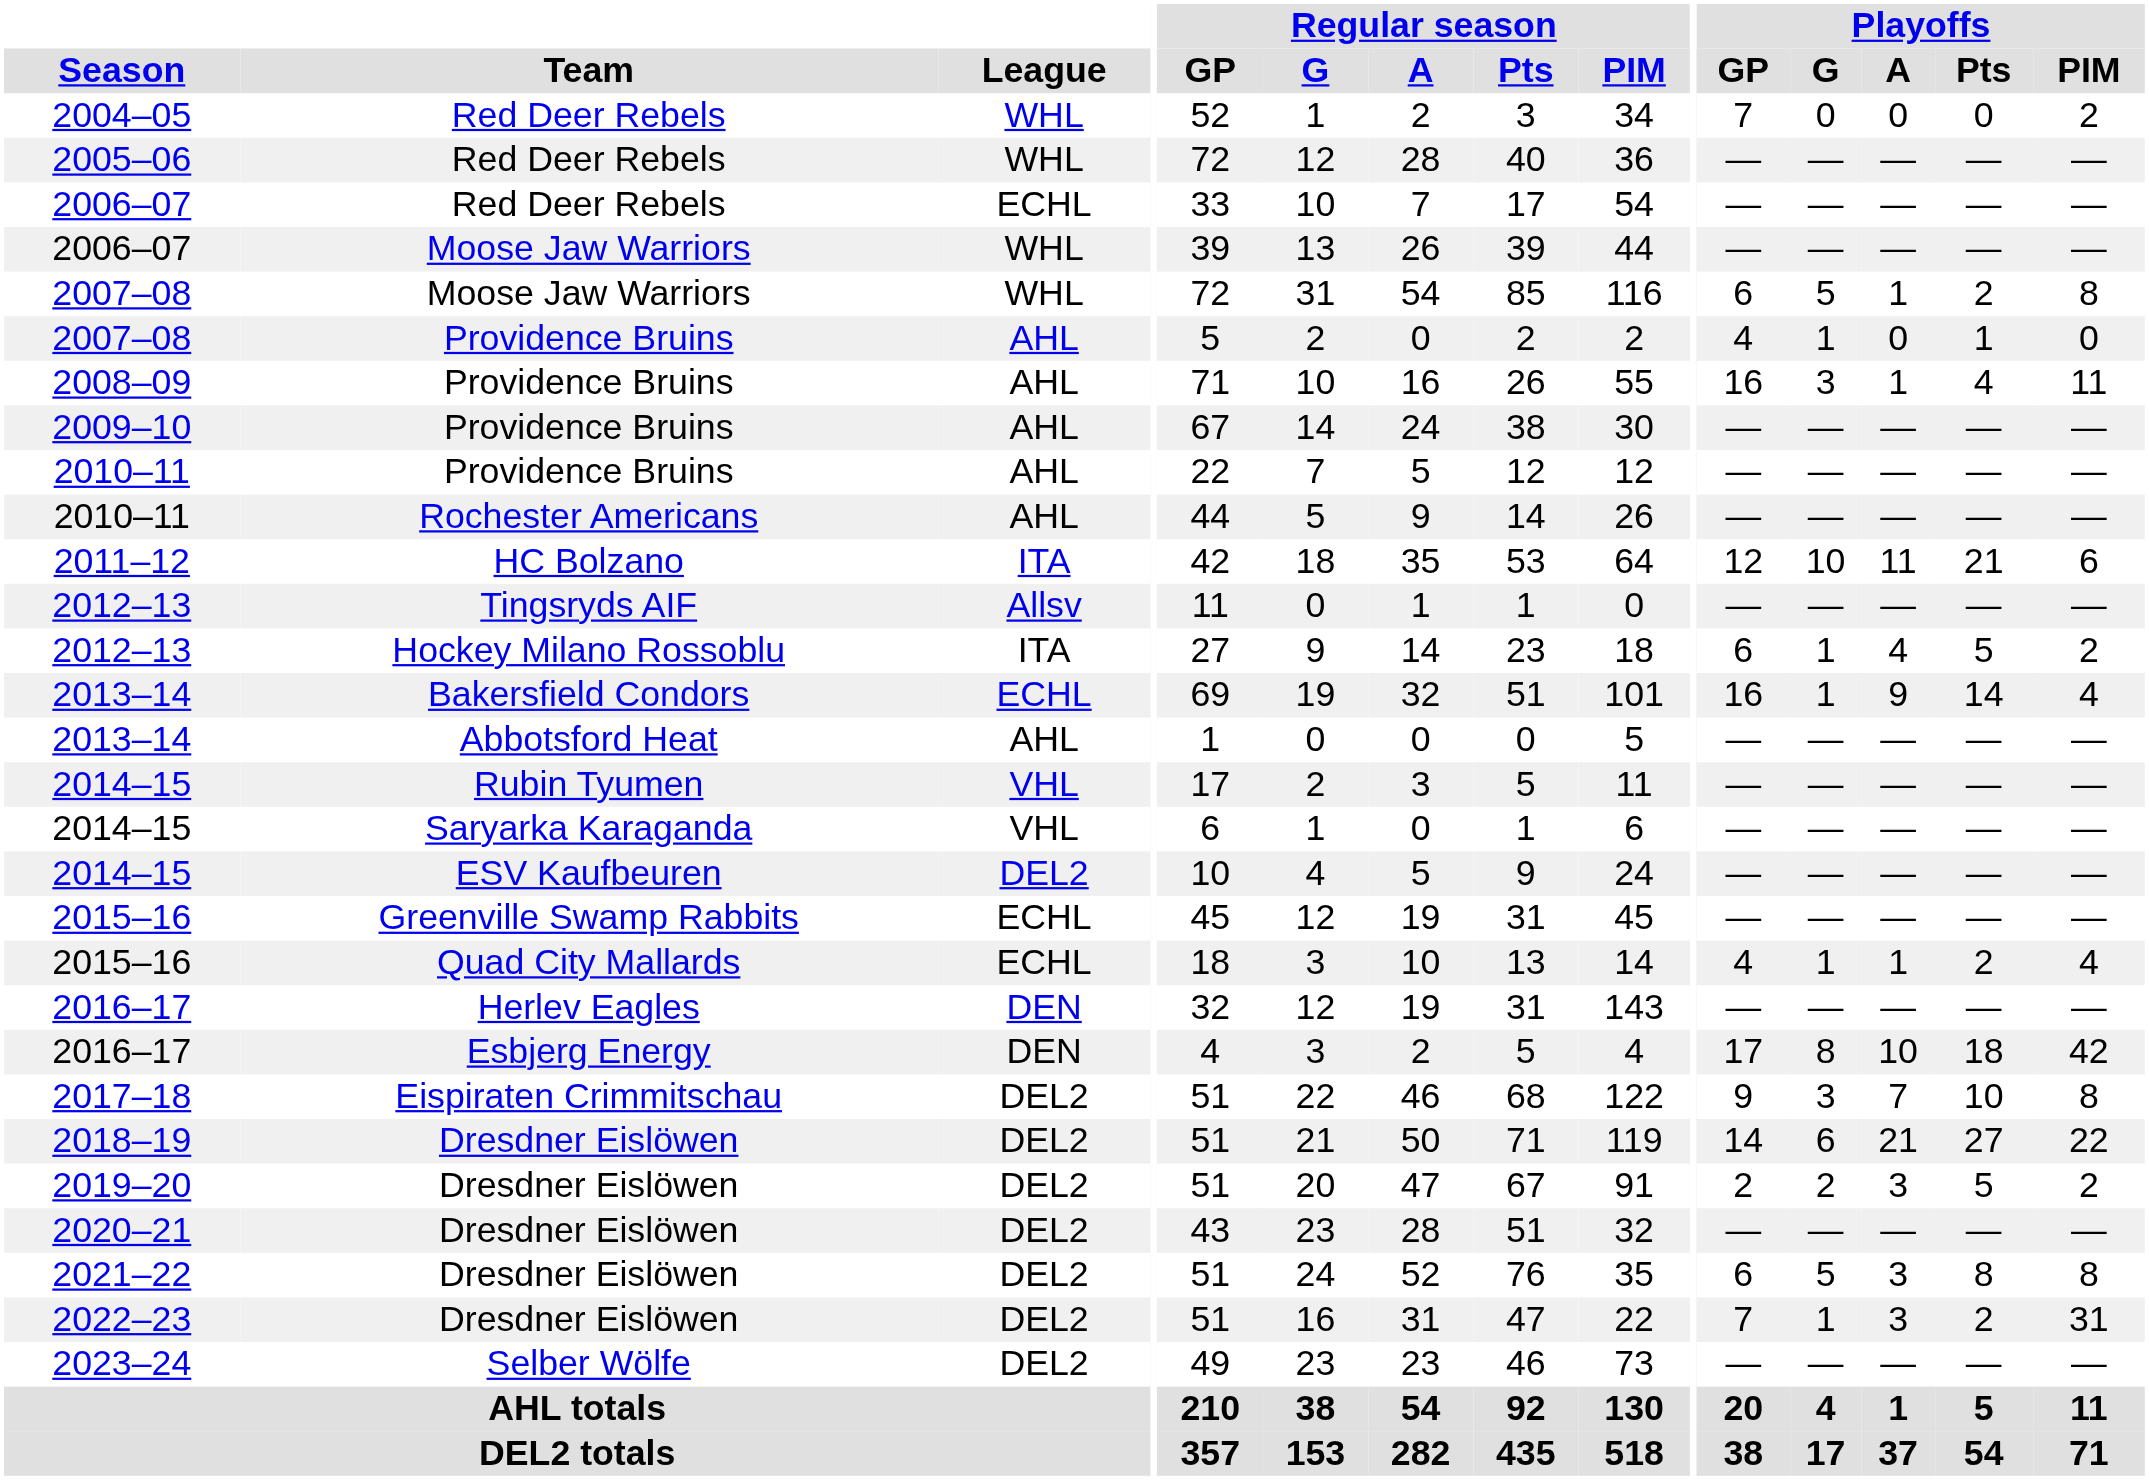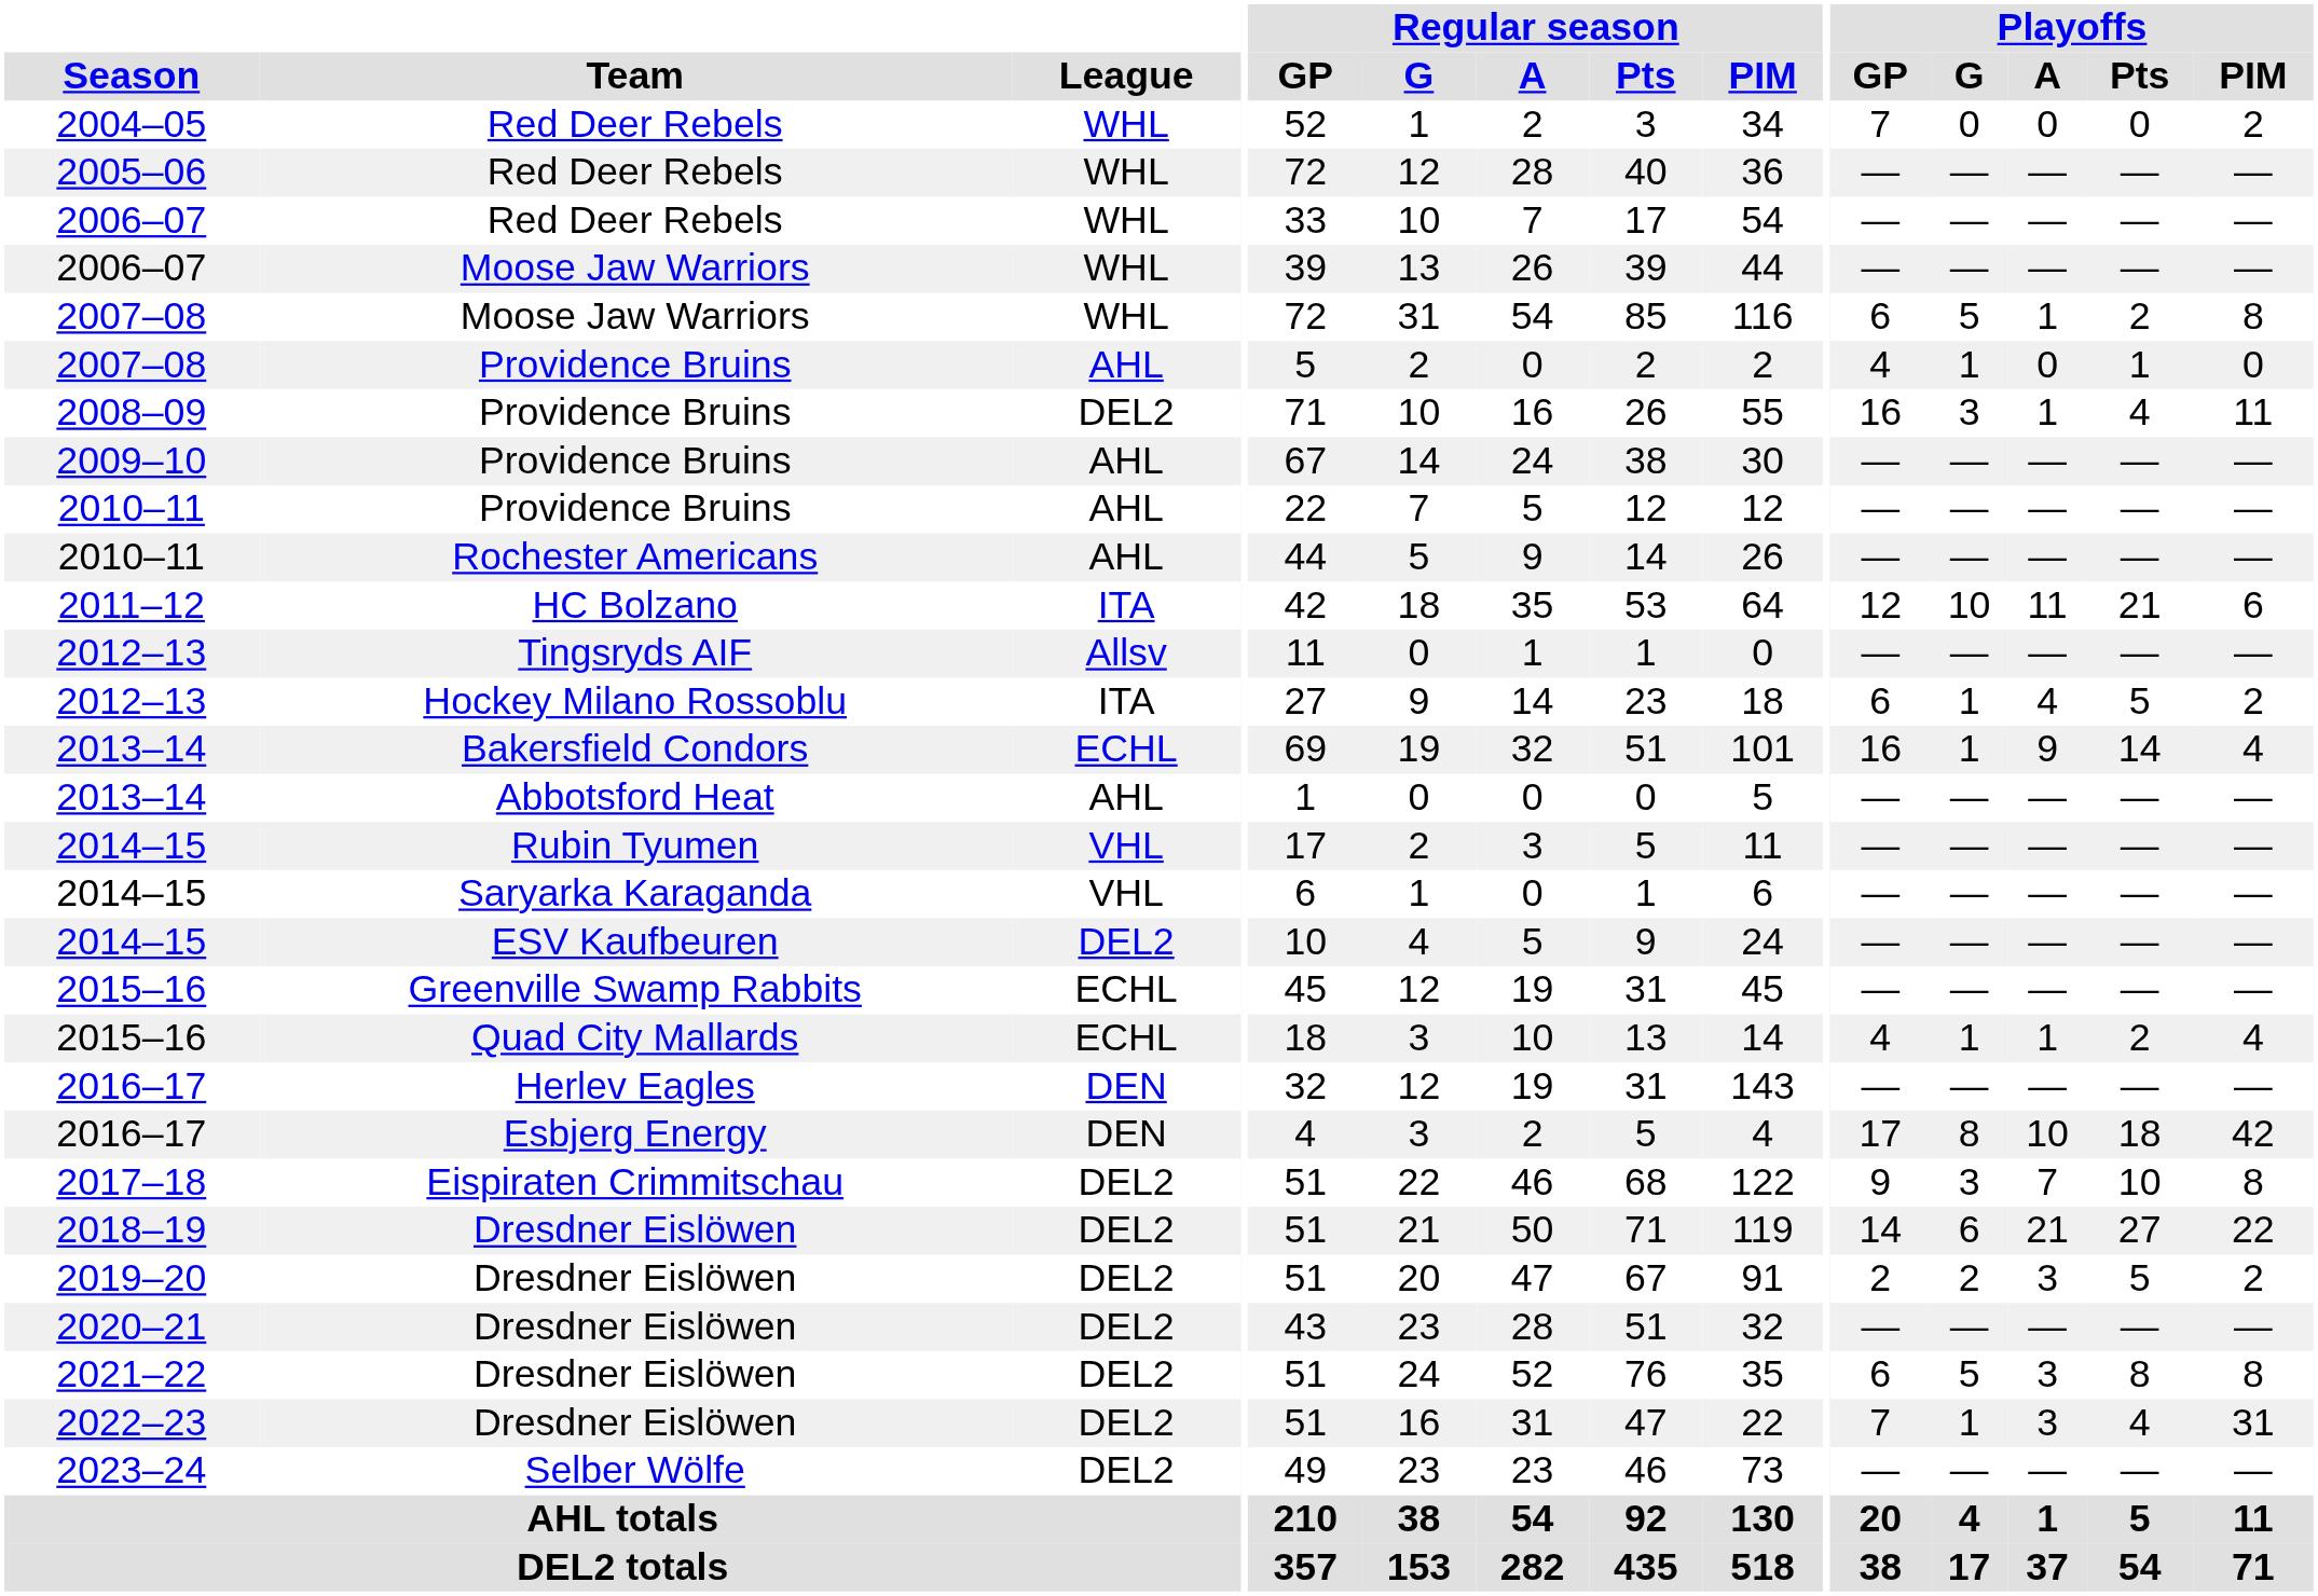 <table border="0" cellpadding="1" cellspacing="0" style="text-align:center; width:60em">
 <tr bgcolor="#e0e0e0">
 <th colspan="3" bgcolor="#ffffff"></th>
 <th rowspan="99" bgcolor="#ffffff"></th>
 <th colspan="5"><a href='#'>Regular season</a></th>
 <th rowspan="99" bgcolor="#ffffff"></th>
 <th colspan="5"><a href='#'>Playoffs</a></th>
 </tr>
 <tr bgcolor="#e0e0e0">
 <th><a href='#'>Season</a></th>
 <th>Team</th>
 <th>League</th>
 <th>GP</th>
 <th><a href='#'>G</a></th>
 <th><a href='#'>A</a></th>
 <th><a href='#'>Pts</a></th>
 <th><a href='#'>PIM</a></th>
 <th>GP</th>
 <th>G</th>
 <th>A</th>
 <th>Pts</th>
 <th>PIM</th>
 </tr>
 <tr>
 <td><a href='#'>2004–05</a></td>
 <td><a href='#'>Red Deer Rebels</a></td>
 <td><a href='#'>WHL</a></td>
 <td>52</td>
 <td>1</td>
 <td>2</td>
 <td>3</td>
 <td>34</td>
 <td>7</td>
 <td>0</td>
 <td>0</td>
 <td>0</td>
 <td>2</td>
 </tr>
 <tr bgcolor="#f0f0f0">
 <td><a href='#'>2005–06</a></td>
 <td>Red Deer Rebels</td>
 <td>WHL</td>
 <td>72</td>
 <td>12</td>
 <td>28</td>
 <td>40</td>
 <td>36</td>
 <td>—</td>
 <td>—</td>
 <td>—</td>
 <td>—</td>
 <td>—</td>
 </tr>
 <tr>
 <td><a href='#'>2006–07</a></td>
 <td>Red Deer Rebels</td>
-<td>ECHL</td>
+<td>WHL</td>
 <td>33</td>
 <td>10</td>
 <td>7</td>
 <td>17</td>
 <td>54</td>
 <td>—</td>
 <td>—</td>
 <td>—</td>
 <td>—</td>
 <td>—</td>
 </tr>
 <tr bgcolor="#f0f0f0">
 <td>2006–07</td>
 <td><a href='#'>Moose Jaw Warriors</a></td>
 <td>WHL</td>
 <td>39</td>
 <td>13</td>
 <td>26</td>
 <td>39</td>
 <td>44</td>
 <td>—</td>
 <td>—</td>
 <td>—</td>
 <td>—</td>
 <td>—</td>
 </tr>
 <tr>
 <td><a href='#'>2007–08</a></td>
 <td>Moose Jaw Warriors</td>
 <td>WHL</td>
 <td>72</td>
 <td>31</td>
 <td>54</td>
 <td>85</td>
 <td>116</td>
 <td>6</td>
 <td>5</td>
 <td>1</td>
 <td>2</td>
 <td>8</td>
 </tr>
 <tr bgcolor="#f0f0f0">
 <td><a href='#'>2007–08</a></td>
 <td><a href='#'>Providence Bruins</a></td>
 <td><a href='#'>AHL</a></td>
 <td>5</td>
 <td>2</td>
 <td>0</td>
 <td>2</td>
 <td>2</td>
 <td>4</td>
 <td>1</td>
 <td>0</td>
 <td>1</td>
 <td>0</td>
 </tr>
 <tr>
 <td><a href='#'>2008–09</a></td>
 <td>Providence Bruins</td>
-<td>AHL</td>
+<td>DEL2</td>
 <td>71</td>
 <td>10</td>
 <td>16</td>
 <td>26</td>
 <td>55</td>
 <td>16</td>
 <td>3</td>
 <td>1</td>
 <td>4</td>
 <td>11</td>
 </tr>
 <tr bgcolor="#f0f0f0">
 <td><a href='#'>2009–10</a></td>
 <td>Providence Bruins</td>
 <td>AHL</td>
 <td>67</td>
 <td>14</td>
 <td>24</td>
 <td>38</td>
 <td>30</td>
 <td>—</td>
 <td>—</td>
 <td>—</td>
 <td>—</td>
 <td>—</td>
 </tr>
 <tr>
 <td><a href='#'>2010–11</a></td>
 <td>Providence Bruins</td>
 <td>AHL</td>
 <td>22</td>
 <td>7</td>
 <td>5</td>
 <td>12</td>
 <td>12</td>
 <td>—</td>
 <td>—</td>
 <td>—</td>
 <td>—</td>
 <td>—</td>
 </tr>
 <tr bgcolor="#f0f0f0">
 <td>2010–11</td>
 <td><a href='#'>Rochester Americans</a></td>
 <td>AHL</td>
 <td>44</td>
 <td>5</td>
 <td>9</td>
 <td>14</td>
 <td>26</td>
 <td>—</td>
 <td>—</td>
 <td>—</td>
 <td>—</td>
 <td>—</td>
 </tr>
 <tr>
 <td><a href='#'>2011–12</a></td>
 <td><a href='#'>HC Bolzano</a></td>
 <td><a href='#'>ITA</a></td>
 <td>42</td>
 <td>18</td>
 <td>35</td>
 <td>53</td>
 <td>64</td>
 <td>12</td>
 <td>10</td>
 <td>11</td>
 <td>21</td>
 <td>6</td>
 </tr>
 <tr bgcolor="#f0f0f0">
 <td><a href='#'>2012–13</a></td>
 <td><a href='#'>Tingsryds AIF</a></td>
 <td><a href='#'>Allsv</a></td>
 <td>11</td>
 <td>0</td>
 <td>1</td>
 <td>1</td>
 <td>0</td>
 <td>—</td>
 <td>—</td>
 <td>—</td>
 <td>—</td>
 <td>—</td>
 </tr>
 <tr>
 <td><a href='#'>2012–13</a></td>
 <td><a href='#'>Hockey Milano Rossoblu</a></td>
 <td>ITA</td>
 <td>27</td>
 <td>9</td>
 <td>14</td>
 <td>23</td>
 <td>18</td>
 <td>6</td>
 <td>1</td>
 <td>4</td>
 <td>5</td>
 <td>2</td>
 </tr>
 <tr bgcolor="#f0f0f0">
 <td><a href='#'>2013–14</a></td>
 <td><a href='#'>Bakersfield Condors</a></td>
 <td><a href='#'>ECHL</a></td>
 <td>69</td>
 <td>19</td>
 <td>32</td>
 <td>51</td>
 <td>101</td>
 <td>16</td>
 <td>1</td>
 <td>9</td>
 <td>14</td>
 <td>4</td>
 </tr>
 <tr>
 <td><a href='#'>2013–14</a></td>
 <td><a href='#'>Abbotsford Heat</a></td>
 <td>AHL</td>
 <td>1</td>
 <td>0</td>
 <td>0</td>
 <td>0</td>
 <td>5</td>
 <td>—</td>
 <td>—</td>
 <td>—</td>
 <td>—</td>
 <td>—</td>
 </tr>
 <tr bgcolor="#f0f0f0">
 <td><a href='#'>2014–15</a></td>
 <td><a href='#'>Rubin Tyumen</a></td>
 <td><a href='#'>VHL</a></td>
 <td>17</td>
 <td>2</td>
 <td>3</td>
 <td>5</td>
 <td>11</td>
 <td>—</td>
 <td>—</td>
 <td>—</td>
 <td>—</td>
 <td>—</td>
 </tr>
 <tr>
 <td>2014–15</td>
 <td><a href='#'>Saryarka Karaganda</a></td>
 <td>VHL</td>
 <td>6</td>
 <td>1</td>
 <td>0</td>
 <td>1</td>
 <td>6</td>
 <td>—</td>
 <td>—</td>
 <td>—</td>
 <td>—</td>
 <td>—</td>
 </tr>
 <tr bgcolor="#f0f0f0">
 <td><a href='#'>2014–15</a></td>
 <td><a href='#'>ESV Kaufbeuren</a></td>
 <td><a href='#'>DEL2</a></td>
 <td>10</td>
 <td>4</td>
 <td>5</td>
 <td>9</td>
 <td>24</td>
 <td>—</td>
 <td>—</td>
 <td>—</td>
 <td>—</td>
 <td>—</td>
 </tr>
 <tr>
 <td><a href='#'>2015–16</a></td>
 <td><a href='#'>Greenville Swamp Rabbits</a></td>
 <td>ECHL</td>
 <td>45</td>
 <td>12</td>
 <td>19</td>
 <td>31</td>
 <td>45</td>
 <td>—</td>
 <td>—</td>
 <td>—</td>
 <td>—</td>
 <td>—</td>
 </tr>
 <tr bgcolor="#f0f0f0">
 <td>2015–16</td>
 <td><a href='#'>Quad City Mallards</a></td>
 <td>ECHL</td>
 <td>18</td>
 <td>3</td>
 <td>10</td>
 <td>13</td>
 <td>14</td>
 <td>4</td>
 <td>1</td>
 <td>1</td>
 <td>2</td>
 <td>4</td>
 </tr>
 <tr>
 <td><a href='#'>2016–17</a></td>
 <td><a href='#'>Herlev Eagles</a></td>
 <td><a href='#'>DEN</a></td>
 <td>32</td>
 <td>12</td>
 <td>19</td>
 <td>31</td>
 <td>143</td>
 <td>—</td>
 <td>—</td>
 <td>—</td>
 <td>—</td>
 <td>—</td>
 </tr>
 <tr bgcolor="#f0f0f0">
 <td>2016–17</td>
 <td><a href='#'>Esbjerg Energy</a></td>
 <td>DEN</td>
 <td>4</td>
 <td>3</td>
 <td>2</td>
 <td>5</td>
 <td>4</td>
 <td>17</td>
 <td>8</td>
 <td>10</td>
 <td>18</td>
 <td>42</td>
 </tr>
 <tr>
 <td><a href='#'>2017–18</a></td>
 <td><a href='#'>Eispiraten Crimmitschau</a></td>
 <td>DEL2</td>
 <td>51</td>
 <td>22</td>
 <td>46</td>
 <td>68</td>
 <td>122</td>
 <td>9</td>
 <td>3</td>
 <td>7</td>
 <td>10</td>
 <td>8</td>
 </tr>
 <tr bgcolor="#f0f0f0">
 <td><a href='#'>2018–19</a></td>
 <td><a href='#'>Dresdner Eislöwen</a></td>
 <td>DEL2</td>
 <td>51</td>
 <td>21</td>
 <td>50</td>
 <td>71</td>
 <td>119</td>
 <td>14</td>
 <td>6</td>
 <td>21</td>
 <td>27</td>
 <td>22</td>
 </tr>
 <tr>
 <td><a href='#'>2019–20</a></td>
 <td>Dresdner Eislöwen</td>
 <td>DEL2</td>
 <td>51</td>
 <td>20</td>
 <td>47</td>
 <td>67</td>
 <td>91</td>
 <td>2</td>
 <td>2</td>
 <td>3</td>
 <td>5</td>
 <td>2</td>
 </tr>
 <tr bgcolor="#f0f0f0">
 <td><a href='#'>2020–21</a></td>
 <td>Dresdner Eislöwen</td>
 <td>DEL2</td>
 <td>43</td>
 <td>23</td>
 <td>28</td>
 <td>51</td>
 <td>32</td>
 <td>—</td>
 <td>—</td>
 <td>—</td>
 <td>—</td>
 <td>—</td>
 </tr>
 <tr>
 <td><a href='#'>2021–22</a></td>
 <td>Dresdner Eislöwen</td>
 <td>DEL2</td>
 <td>51</td>
 <td>24</td>
 <td>52</td>
 <td>76</td>
 <td>35</td>
 <td>6</td>
 <td>5</td>
 <td>3</td>
 <td>8</td>
 <td>8</td>
 </tr>
 <tr bgcolor="#f0f0f0">
 <td><a href='#'>2022–23</a></td>
 <td>Dresdner Eislöwen</td>
 <td>DEL2</td>
 <td>51</td>
 <td>16</td>
 <td>31</td>
 <td>47</td>
 <td>22</td>
 <td>7</td>
 <td>1</td>
 <td>3</td>
-<td>2</td>
+<td>4</td>
 <td>31</td>
 </tr>
 <tr>
 <td><a href='#'>2023–24</a></td>
 <td><a href='#'>Selber Wölfe</a></td>
 <td>DEL2</td>
 <td>49</td>
 <td>23</td>
 <td>23</td>
 <td>46</td>
 <td>73</td>
 <td>—</td>
 <td>—</td>
 <td>—</td>
 <td>—</td>
 <td>—</td>
 </tr>
 <tr bgcolor="#e0e0e0">
 <th colspan="3">AHL totals</th>
 <th>210</th>
 <th>38</th>
 <th>54</th>
 <th>92</th>
 <th>130</th>
 <th>20</th>
 <th>4</th>
 <th>1</th>
 <th>5</th>
 <th>11</th>
 </tr>
 <tr bgcolor="#e0e0e0">
 <th colspan="3">DEL2 totals</th>
 <th>357</th>
 <th>153</th>
 <th>282</th>
 <th>435</th>
 <th>518</th>
 <th>38</th>
 <th>17</th>
 <th>37</th>
 <th>54</th>
 <th>71</th>
 </tr>
 </table>
